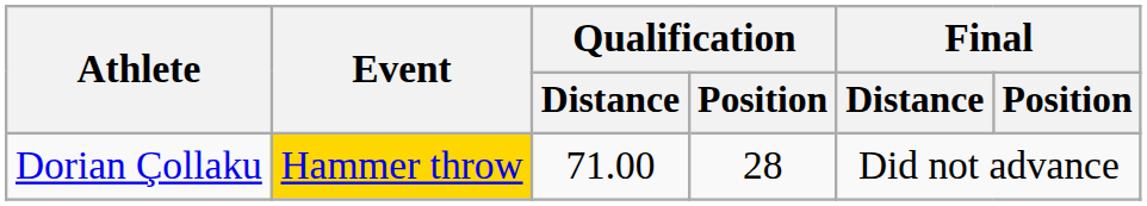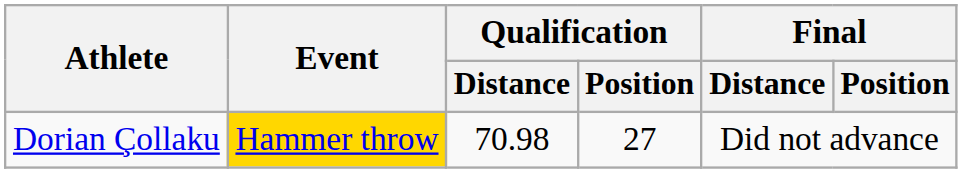 <table class=wikitable style="font-size:90%">
 <tr>
 <th rowspan="2">Athlete</th>
 <th rowspan="2">Event</th>
 <th colspan="2">Qualification</th>
 <th colspan="2">Final</th>
 </tr>
 <tr style="font-size:95%">
 <th>Distance</th>
 <th>Position</th>
 <th>Distance</th>
 <th>Position</th>
 </tr>
 <tr align=center>
 <td align=left><a href='#'>Dorian Çollaku</a></td>
 <td align=left style="background: gold;"><a href='#'>Hammer throw</a></td>
-<td>71.00</td>
-<td>28</td>
+<td>70.98</td>
+<td>27</td>
 <td colspan=2>Did not advance</td>
 </tr>
 </table>
